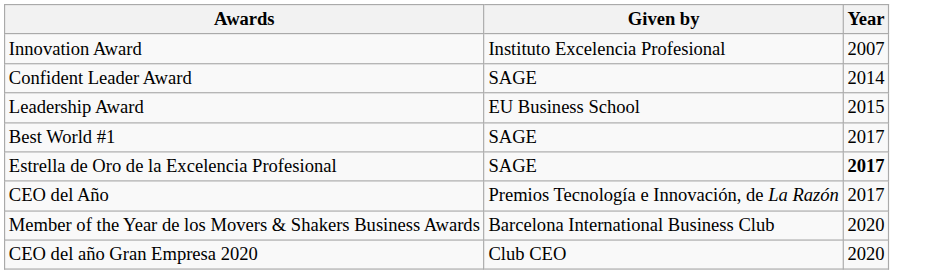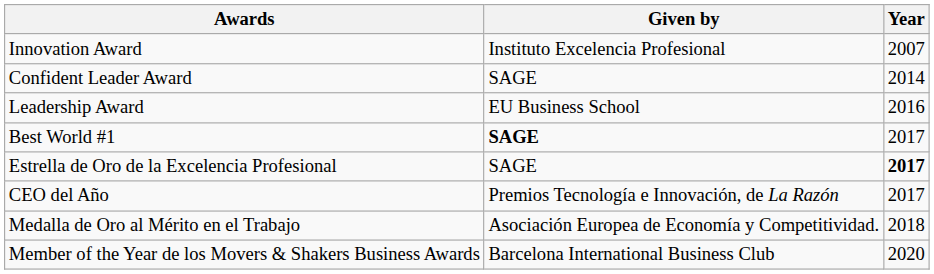 <table class="wikitable">
 <tr>
 <th>Awards</th>
 <th>Given by</th>
 <th>Year</th>
 </tr>
 <tr>
 <td>Innovation Award</td>
 <td>Instituto Excelencia Profesional</td>
 <td>2007</td>
 </tr>
 <tr>
 <td>Confident Leader Award</td>
 <td>SAGE</td>
 <td>2014</td>
 </tr>
 <tr>
 <td>Leadership Award</td>
 <td>EU Business School</td>
-<td>2015</td>
+<td>2016</td>
 </tr>
 <tr>
 <td>Best World #1</td>
-<td>SAGE</td>
+<td><strong>SAGE</strong></td>
 <td>2017</td>
 </tr>
 <tr>
 <td>Estrella de Oro de la Excelencia Profesional</td>
 <td>SAGE</td>
 <td><strong>2017</strong></td>
 </tr>
 <tr>
 <td>CEO del Año</td>
 <td>Premios Tecnología e Innovación, de <em>La Razón</em></td>
 <td>2017</td>
 </tr>
 <tr>
+<td>Medalla de Oro al Mérito en el Trabajo</td>
+<td>Asociación Europea de Economía y Competitividad.</td>
+<td>2018</td>
+</tr>
+<tr>
 <td>Member of the Year de los Movers & Shakers Business Awards</td>
 <td>Barcelona International Business Club</td>
 <td>2020</td>
 </tr>
-<tr>
-<td>CEO del año Gran Empresa 2020</td>
-<td>Club CEO</td>
-<td>2020</td>
-</tr>
 </table>
